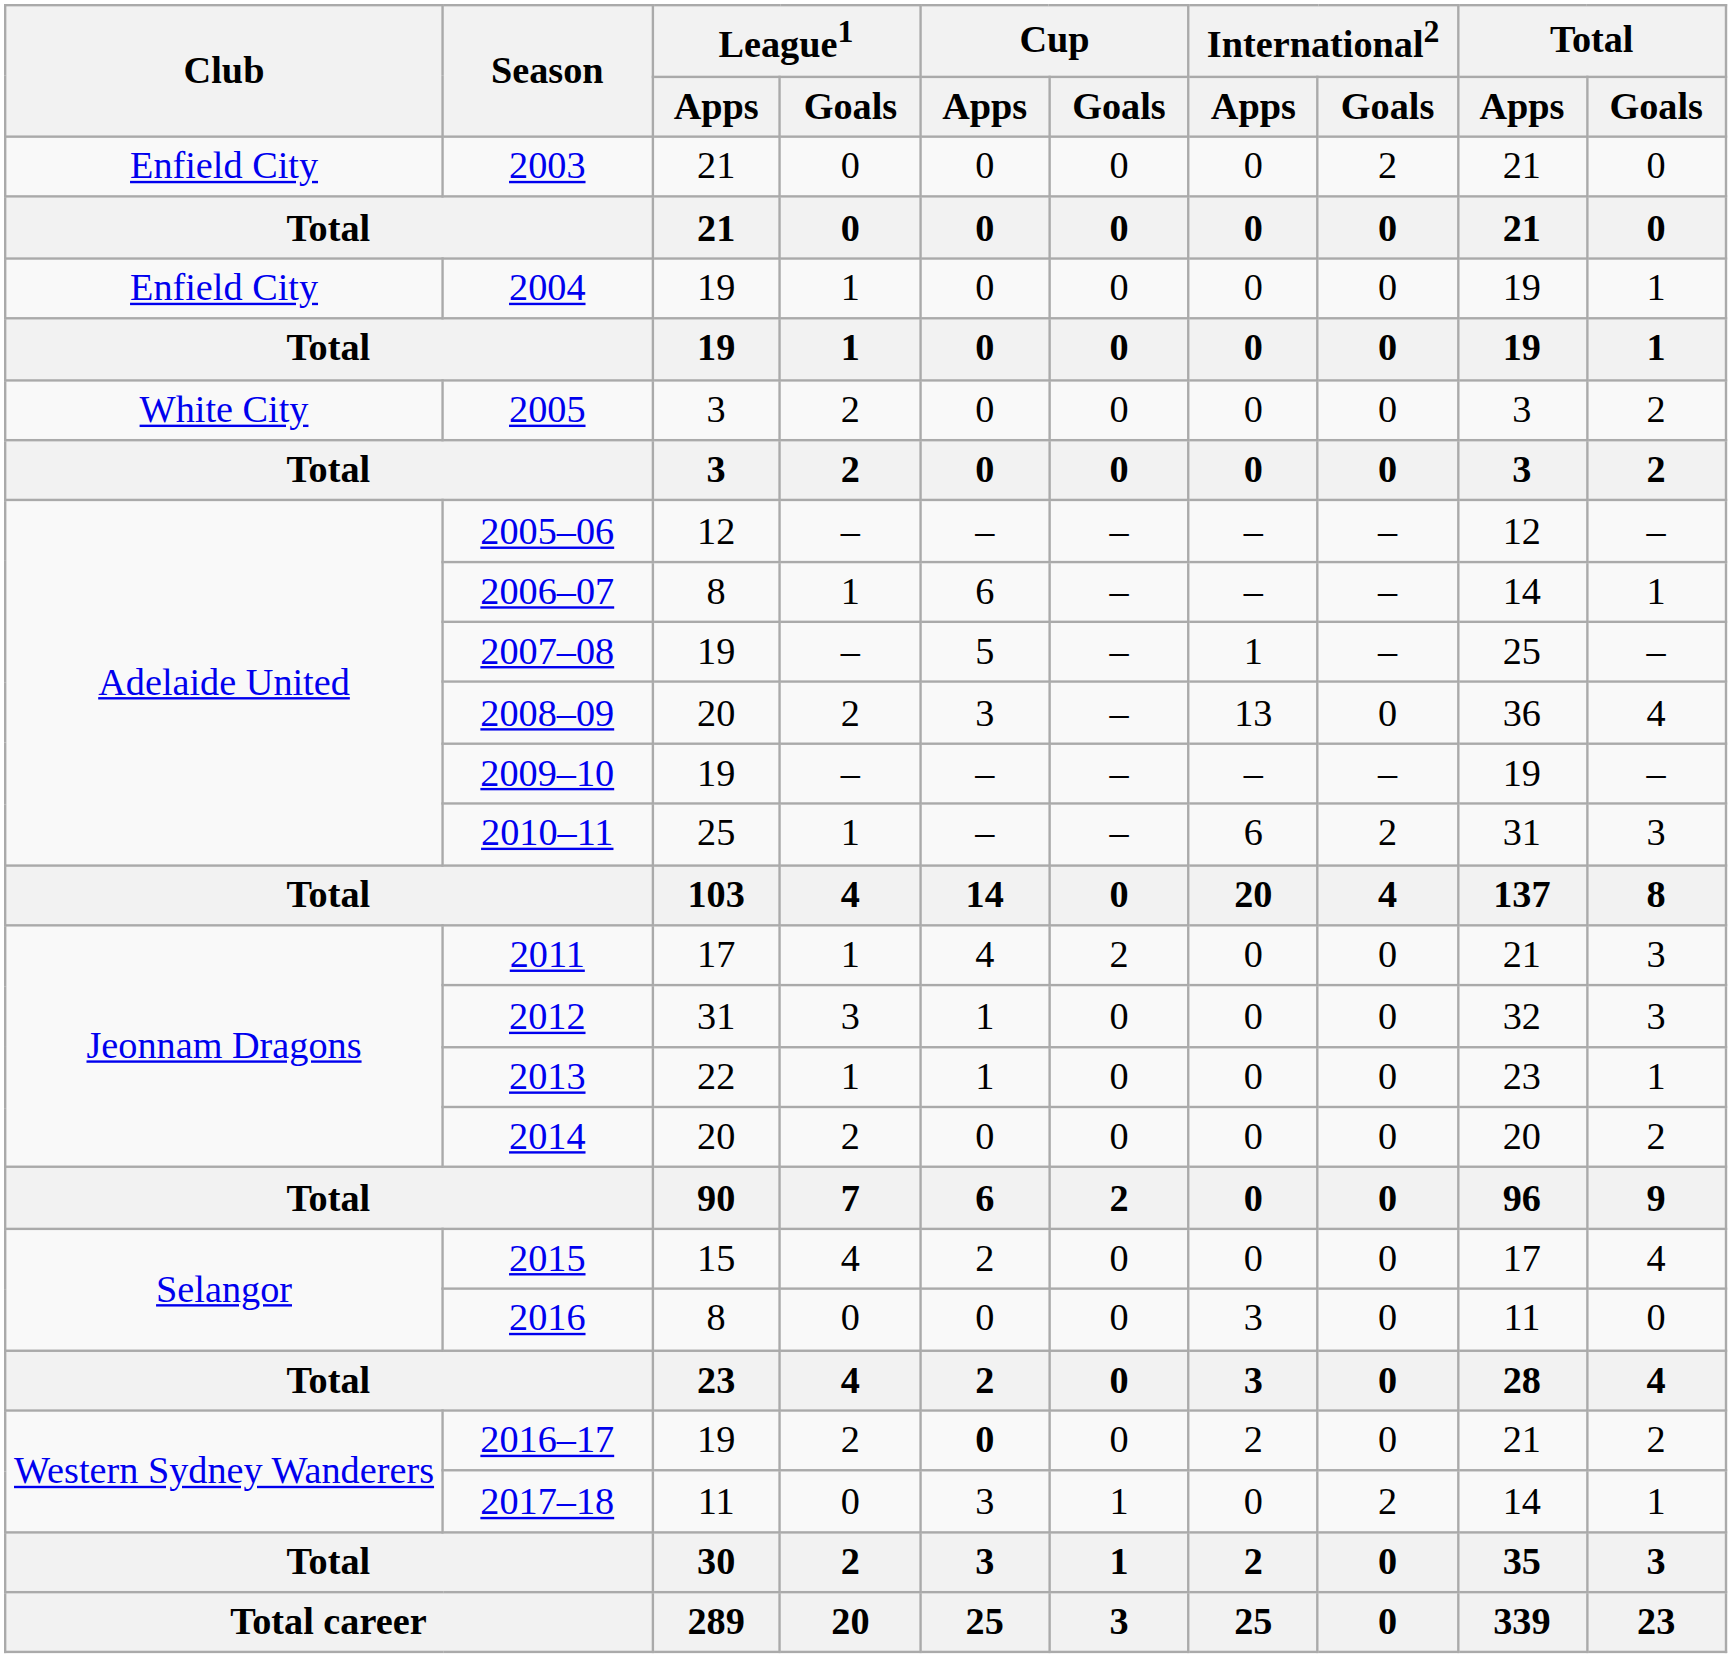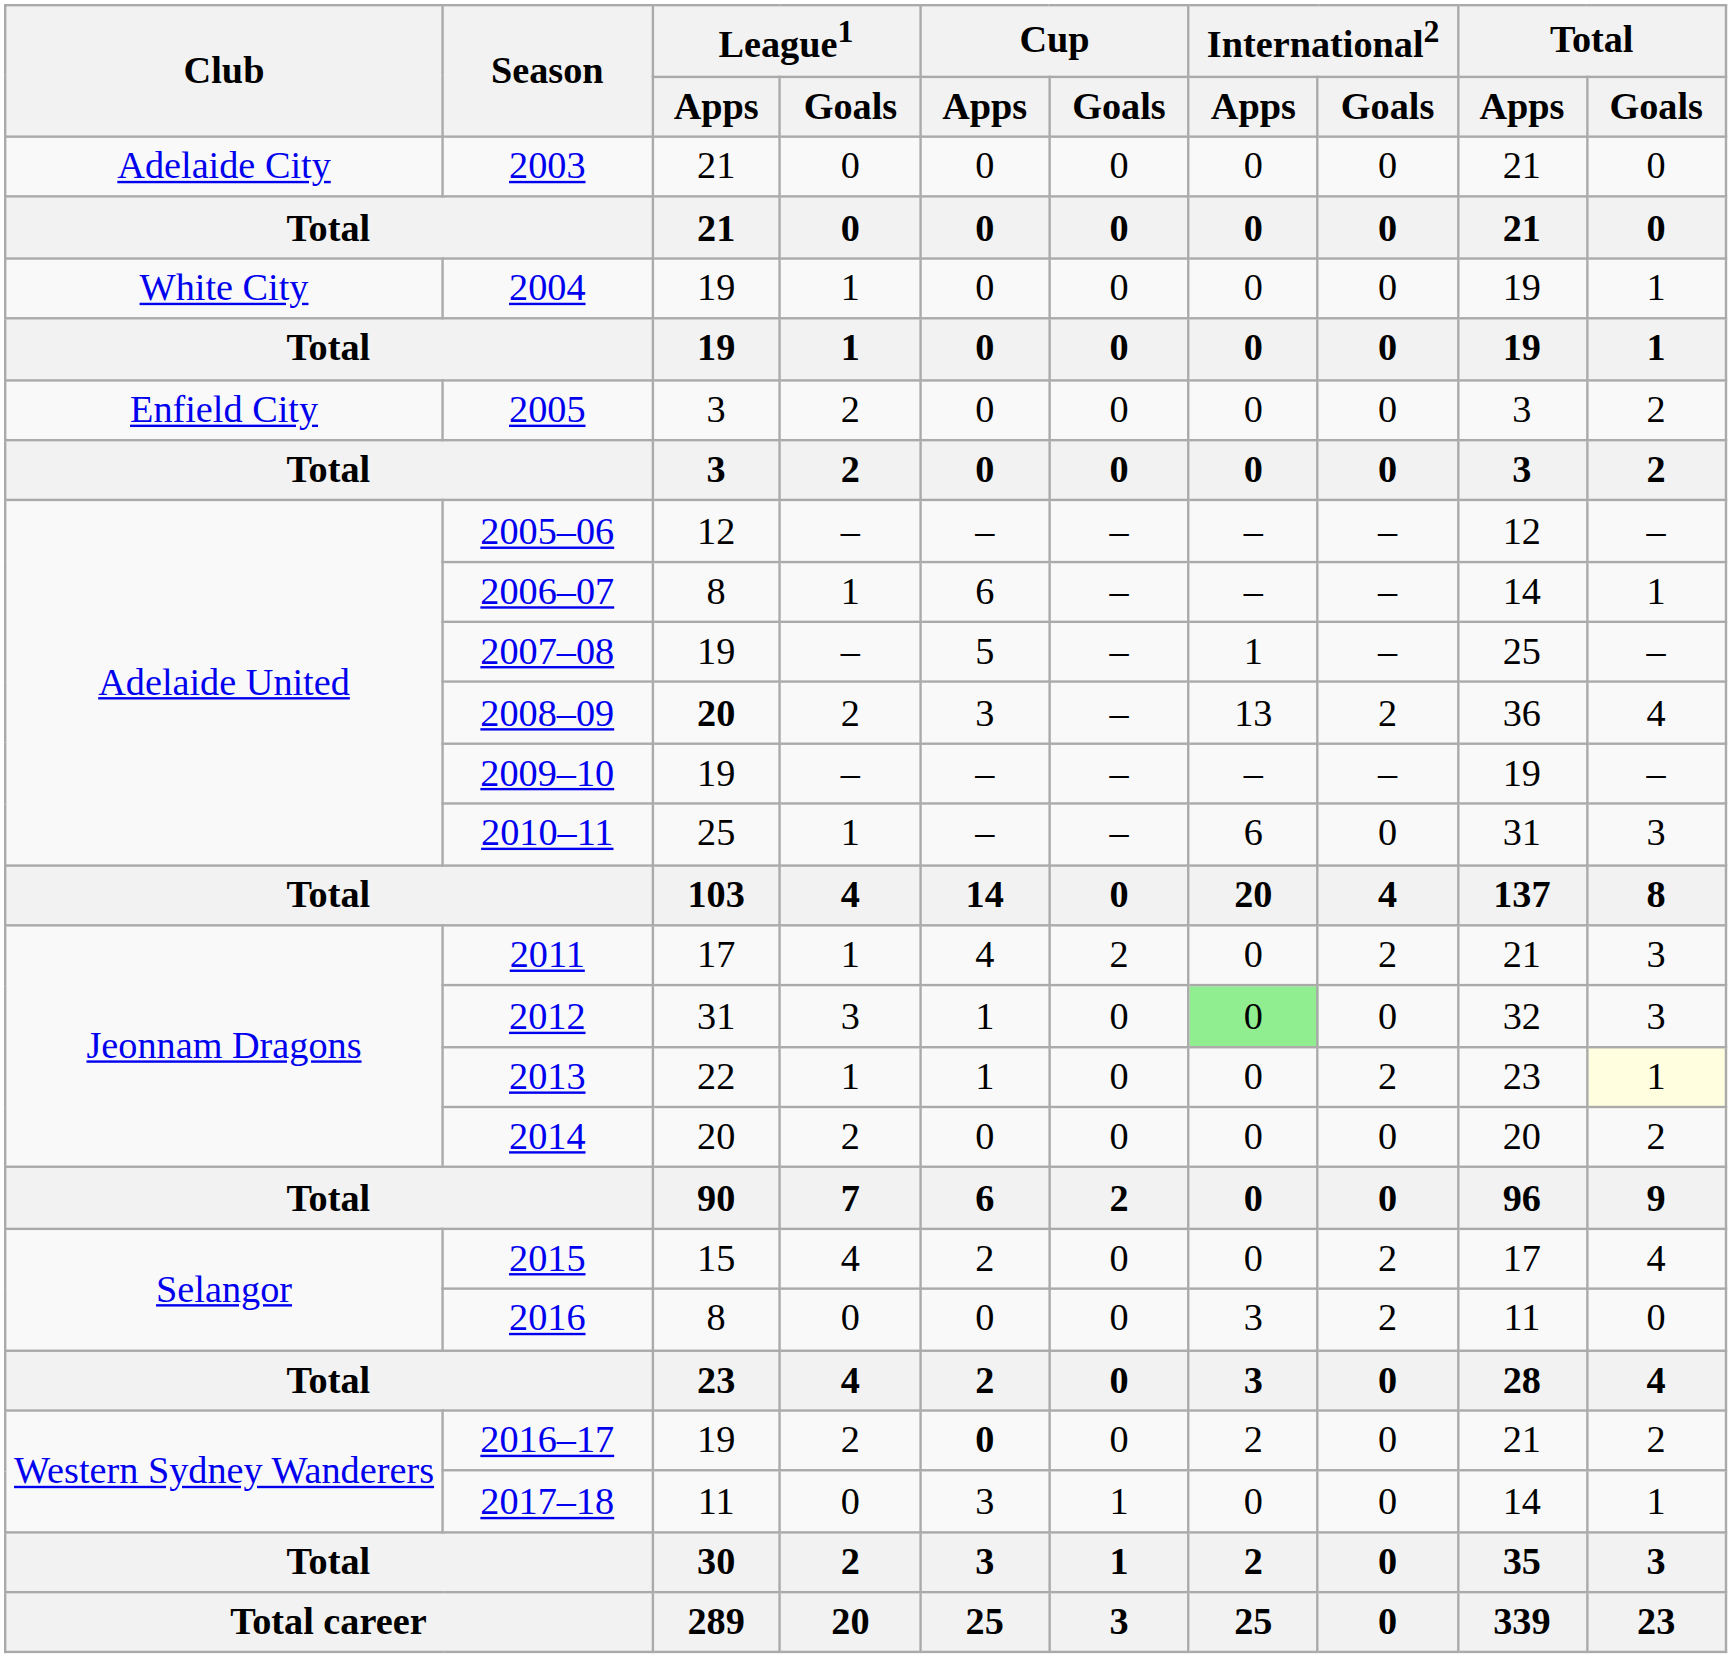 <table class="wikitable" style="text-align: center;">
 <tr>
 <th rowspan="2">Club</th>
 <th rowspan="2" width="80">Season</th>
 <th colspan="2" width="105">League<sup>1</sup></th>
 <th colspan="2" width="105">Cup</th>
 <th colspan="2" width="105">International<sup>2</sup></th>
 <th colspan="2" width="105">Total</th>
 </tr>
 <tr>
 <th>Apps</th>
 <th>Goals</th>
 <th>Apps</th>
 <th>Goals</th>
 <th>Apps</th>
 <th>Goals</th>
 <th>Apps</th>
 <th>Goals</th>
 </tr>
 <tr>
-<td rowspan="1"><a href='#'>Enfield City</a></td>
+<td rowspan="1"><a href='#'>Adelaide City</a></td>
 <td><a href='#'>2003</a></td>
 <td>21</td>
 <td>0</td>
 <td>0</td>
 <td>0</td>
 <td>0</td>
-<td>2</td>
+<td>0</td>
 <td>21</td>
 <td>0</td>
 </tr>
 <tr>
 <th colspan="2">Total</th>
 <th>21</th>
 <th>0</th>
 <th>0</th>
 <th>0</th>
 <th>0</th>
 <th>0</th>
 <th>21</th>
 <th>0</th>
 </tr>
 <tr>
-<td rowspan="1"><a href='#'>Enfield City</a></td>
+<td rowspan="1"><a href='#'>White City</a></td>
 <td><a href='#'>2004</a></td>
 <td>19</td>
 <td>1</td>
 <td>0</td>
 <td>0</td>
 <td>0</td>
 <td>0</td>
 <td>19</td>
 <td>1</td>
 </tr>
 <tr>
 <th colspan="2">Total</th>
 <th>19</th>
 <th>1</th>
 <th>0</th>
 <th>0</th>
 <th>0</th>
 <th>0</th>
 <th>19</th>
 <th>1</th>
 </tr>
 <tr>
-<td rowspan="1"><a href='#'>White City</a></td>
+<td rowspan="1"><a href='#'>Enfield City</a></td>
 <td><a href='#'>2005</a></td>
 <td>3</td>
 <td>2</td>
 <td>0</td>
 <td>0</td>
 <td>0</td>
 <td>0</td>
 <td>3</td>
 <td>2</td>
 </tr>
 <tr>
 <th colspan="2">Total</th>
 <th>3</th>
 <th>2</th>
 <th>0</th>
 <th>0</th>
 <th>0</th>
 <th>0</th>
 <th>3</th>
 <th>2</th>
 </tr>
 <tr>
 <td rowspan="6" valign="center"><a href='#'>Adelaide United</a></td>
 <td><a href='#'>2005–06</a></td>
 <td>12</td>
 <td>–</td>
 <td>–</td>
 <td>–</td>
 <td>–</td>
 <td>–</td>
 <td>12</td>
 <td>–</td>
 </tr>
 <tr>
 <td><a href='#'>2006–07</a></td>
 <td>8</td>
 <td>1</td>
 <td>6</td>
 <td>–</td>
 <td>–</td>
 <td>–</td>
 <td>14</td>
 <td>1</td>
 </tr>
 <tr>
 <td><a href='#'>2007–08</a></td>
 <td>19</td>
 <td>–</td>
 <td>5</td>
 <td>–</td>
 <td>1</td>
 <td>–</td>
 <td>25</td>
 <td>–</td>
 </tr>
 <tr>
 <td><a href='#'>2008–09</a></td>
-<td>20</td>
+<td><strong>20</strong></td>
 <td>2</td>
 <td>3</td>
 <td>–</td>
 <td>13</td>
-<td>0</td>
+<td>2</td>
 <td>36</td>
 <td>4</td>
 </tr>
 <tr>
 <td><a href='#'>2009–10</a></td>
 <td>19</td>
 <td>–</td>
 <td>–</td>
 <td>–</td>
 <td>–</td>
 <td>–</td>
 <td>19</td>
 <td>–</td>
 </tr>
 <tr>
 <td><a href='#'>2010–11</a></td>
 <td>25</td>
 <td>1</td>
 <td>–</td>
 <td>–</td>
 <td>6</td>
-<td>2</td>
+<td>0</td>
 <td>31</td>
 <td>3</td>
 </tr>
 <tr>
 <th colspan="2">Total</th>
 <th>103</th>
 <th>4</th>
 <th>14</th>
 <th>0</th>
 <th>20</th>
 <th>4</th>
 <th>137</th>
 <th>8</th>
 </tr>
 <tr>
 <td rowspan="4"><a href='#'>Jeonnam Dragons</a></td>
 <td><a href='#'>2011</a></td>
 <td>17</td>
 <td>1</td>
 <td>4</td>
 <td>2</td>
 <td>0</td>
-<td>0</td>
+<td>2</td>
 <td>21</td>
 <td>3</td>
 </tr>
 <tr>
 <td><a href='#'>2012</a></td>
 <td>31</td>
 <td>3</td>
 <td>1</td>
 <td>0</td>
-<td>0</td>
+<td style="background: lightgreen;">0</td>
 <td>0</td>
 <td>32</td>
 <td>3</td>
 </tr>
 <tr>
 <td><a href='#'>2013</a></td>
 <td>22</td>
 <td>1</td>
 <td>1</td>
 <td>0</td>
 <td>0</td>
-<td>0</td>
+<td>2</td>
 <td>23</td>
-<td>1</td>
+<td style="background: lightyellow;">1</td>
 </tr>
 <tr>
 <td><a href='#'>2014</a></td>
 <td>20</td>
 <td>2</td>
 <td>0</td>
 <td>0</td>
 <td>0</td>
 <td>0</td>
 <td>20</td>
 <td>2</td>
 </tr>
 <tr>
 <th colspan="2">Total</th>
 <th>90</th>
 <th>7</th>
 <th>6</th>
 <th>2</th>
 <th>0</th>
 <th>0</th>
 <th>96</th>
 <th>9</th>
 </tr>
 <tr>
 <td rowspan="2"><a href='#'>Selangor</a></td>
 <td><a href='#'>2015</a></td>
 <td>15</td>
 <td>4</td>
 <td>2</td>
 <td>0</td>
 <td>0</td>
-<td>0</td>
+<td>2</td>
 <td>17</td>
 <td>4</td>
 </tr>
 <tr>
 <td><a href='#'>2016</a></td>
 <td>8</td>
 <td>0</td>
 <td>0</td>
 <td>0</td>
 <td>3</td>
-<td>0</td>
+<td>2</td>
 <td>11</td>
 <td>0</td>
 </tr>
 <tr>
 <th colspan="2">Total</th>
 <th>23</th>
 <th>4</th>
 <th>2</th>
 <th>0</th>
 <th>3</th>
 <th>0</th>
 <th>28</th>
 <th>4</th>
 </tr>
 <tr>
 <td rowspan="2"><a href='#'>Western Sydney Wanderers</a></td>
 <td><a href='#'>2016–17</a></td>
 <td>19</td>
 <td>2</td>
 <td><strong>0</strong></td>
 <td>0</td>
 <td>2</td>
 <td>0</td>
 <td>21</td>
 <td>2</td>
 </tr>
 <tr>
 <td><a href='#'>2017–18</a></td>
 <td>11</td>
 <td>0</td>
 <td>3</td>
 <td>1</td>
 <td>0</td>
-<td>2</td>
+<td>0</td>
 <td>14</td>
 <td>1</td>
 </tr>
 <tr>
 <th colspan="2">Total</th>
 <th>30</th>
 <th>2</th>
 <th>3</th>
 <th>1</th>
 <th>2</th>
 <th>0</th>
 <th>35</th>
 <th>3</th>
 </tr>
 <tr>
 <th colspan="2">Total career</th>
 <th>289</th>
 <th>20</th>
 <th>25</th>
 <th>3</th>
 <th>25</th>
 <th>0</th>
 <th>339</th>
 <th>23</th>
 </tr>
 </table>
